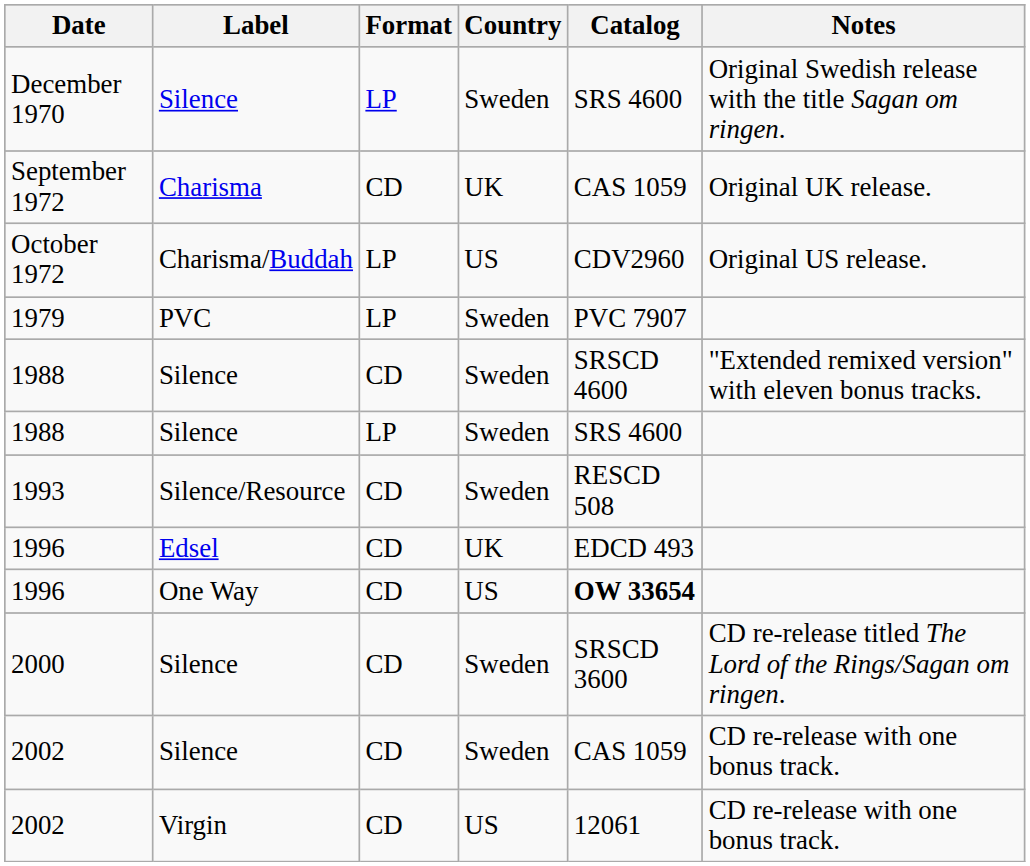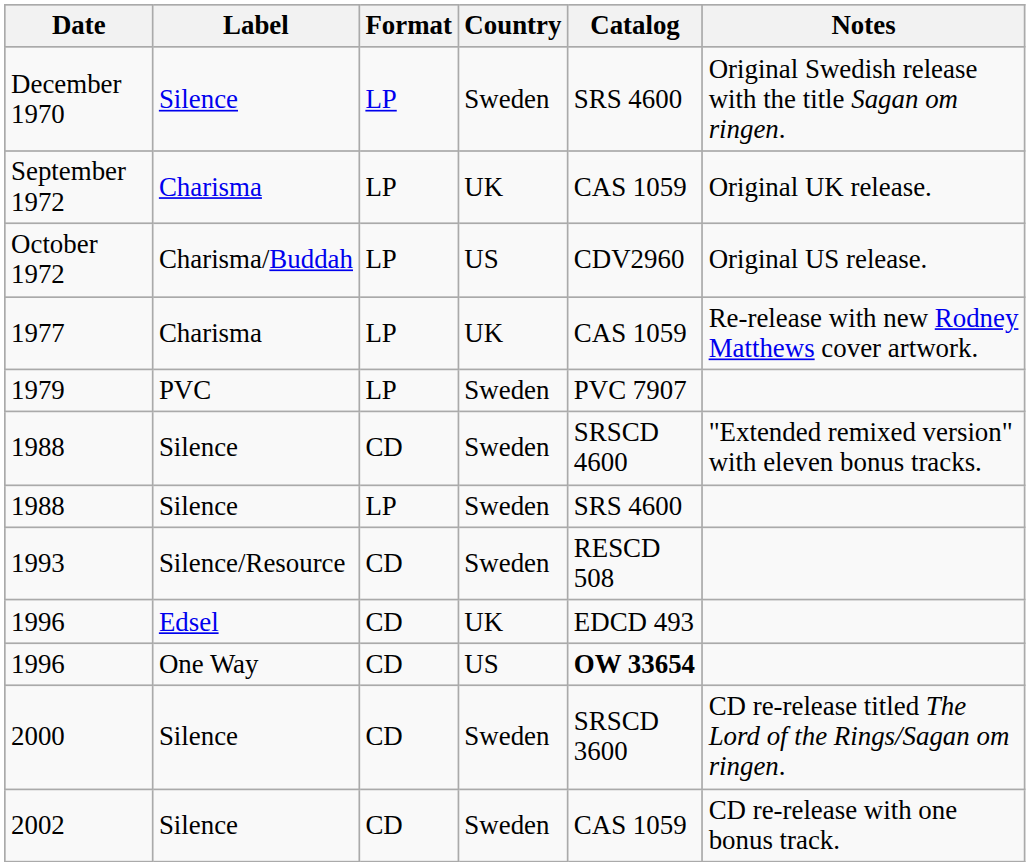 <table class="wikitable" border="1">
 <tr>
 <th>Date</th>
 <th>Label</th>
 <th>Format</th>
 <th>Country</th>
 <th>Catalog</th>
 <th>Notes</th>
 </tr>
 <tr>
 <td>December 1970</td>
 <td><a href='#'>Silence</a></td>
 <td><a href='#'>LP</a></td>
 <td>Sweden</td>
 <td>SRS 4600</td>
 <td>Original Swedish release with the title <em>Sagan om ringen</em>.</td>
 </tr>
 <tr>
 <td>September 1972</td>
 <td><a href='#'>Charisma</a></td>
-<td>CD</td>
+<td>LP</td>
 <td>UK</td>
 <td>CAS 1059</td>
 <td>Original UK release.</td>
 </tr>
 <tr>
 <td>October 1972</td>
 <td>Charisma/<a href='#'>Buddah</a></td>
 <td>LP</td>
 <td>US</td>
 <td>CDV2960</td>
 <td>Original US release.</td>
+</tr>
+<tr>
+<td>1977</td>
+<td>Charisma</td>
+<td>LP</td>
+<td>UK</td>
+<td>CAS 1059</td>
+<td>Re-release with new <a href='#'>Rodney Matthews</a> cover artwork.</td>
 </tr>
 <tr>
 <td>1979</td>
 <td>PVC</td>
 <td>LP</td>
 <td>Sweden</td>
 <td>PVC 7907</td>
 <td></td>
 </tr>
 <tr>
 <td>1988</td>
 <td>Silence</td>
 <td>CD</td>
 <td>Sweden</td>
 <td>SRSCD 4600</td>
 <td>"Extended remixed version" with eleven bonus tracks.</td>
 </tr>
 <tr>
 <td>1988</td>
 <td>Silence</td>
 <td>LP</td>
 <td>Sweden</td>
 <td>SRS 4600</td>
 <td></td>
 </tr>
 <tr>
 <td>1993</td>
 <td>Silence/Resource</td>
 <td>CD</td>
 <td>Sweden</td>
 <td>RESCD 508</td>
 <td></td>
 </tr>
 <tr>
 <td>1996</td>
 <td><a href='#'>Edsel</a></td>
 <td>CD</td>
 <td>UK</td>
 <td>EDCD 493</td>
 <td></td>
 </tr>
 <tr>
 <td>1996</td>
 <td>One Way</td>
 <td>CD</td>
 <td>US</td>
 <td><strong>OW 33654</strong></td>
 <td></td>
 </tr>
 <tr>
 <td>2000</td>
 <td>Silence</td>
 <td>CD</td>
 <td>Sweden</td>
 <td>SRSCD 3600</td>
 <td>CD re-release titled <em>The Lord of the Rings/Sagan om ringen</em>.</td>
 </tr>
 <tr>
 <td>2002</td>
 <td>Silence</td>
 <td>CD</td>
 <td>Sweden</td>
 <td>CAS 1059</td>
 <td>CD re-release with one bonus track.</td>
 </tr>
-<tr>
-<td>2002</td>
-<td>Virgin</td>
-<td>CD</td>
-<td>US</td>
-<td>12061</td>
-<td>CD re-release with one bonus track.</td>
-</tr>
 </table>
